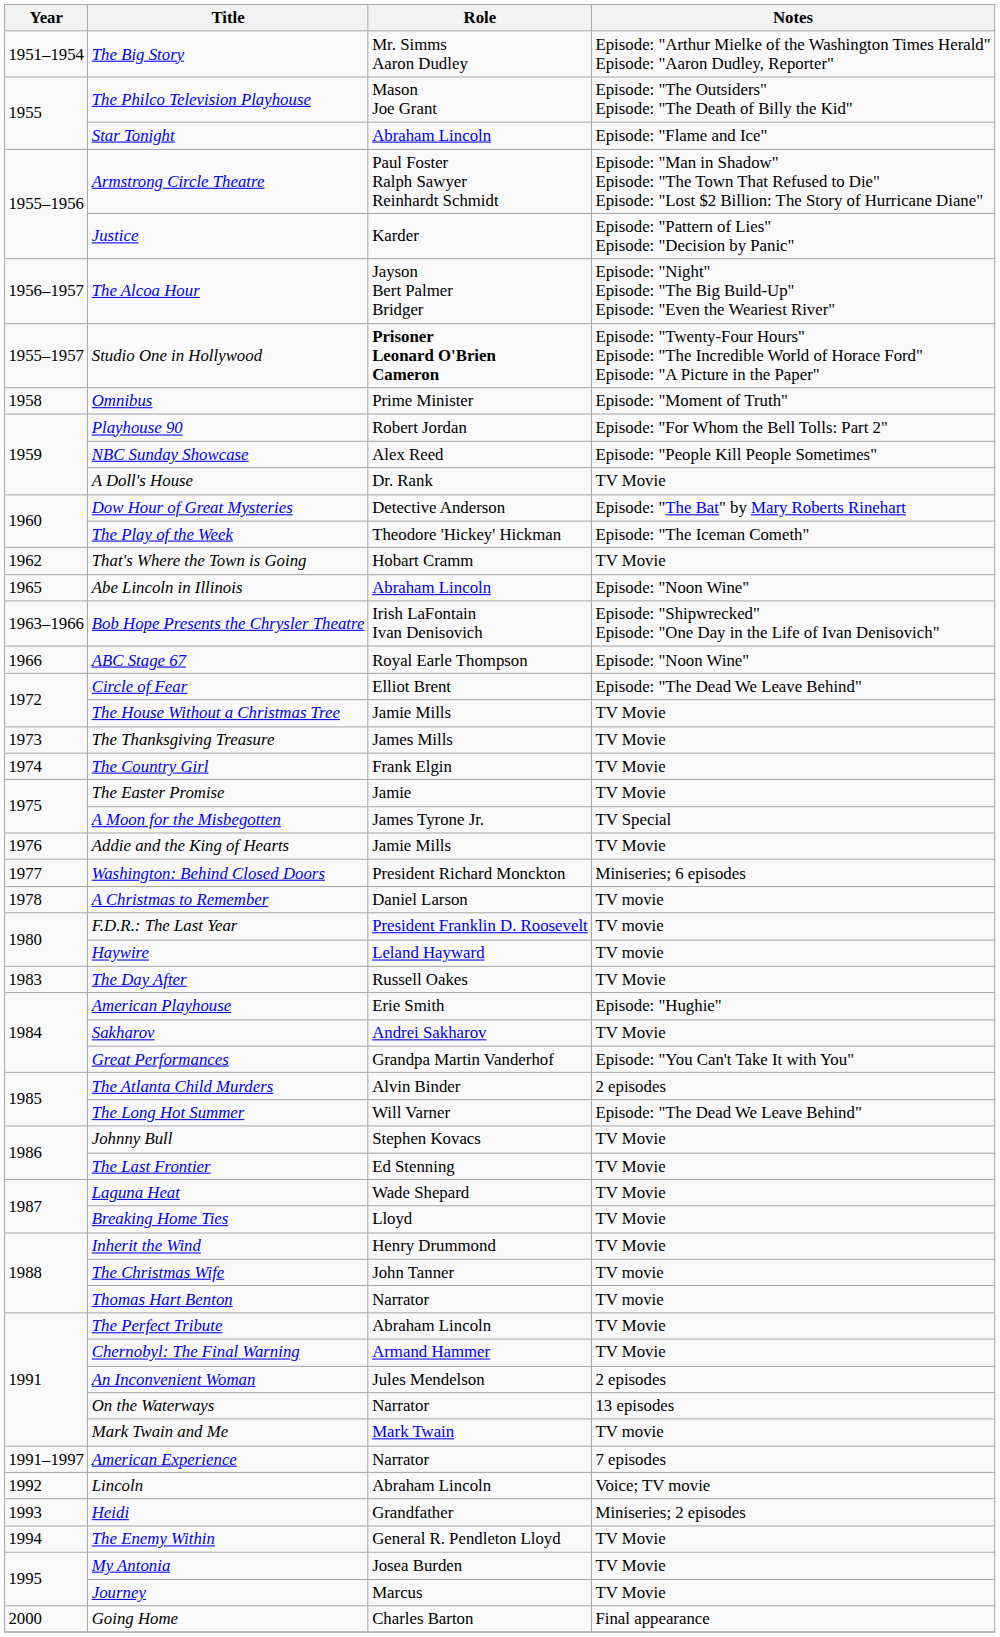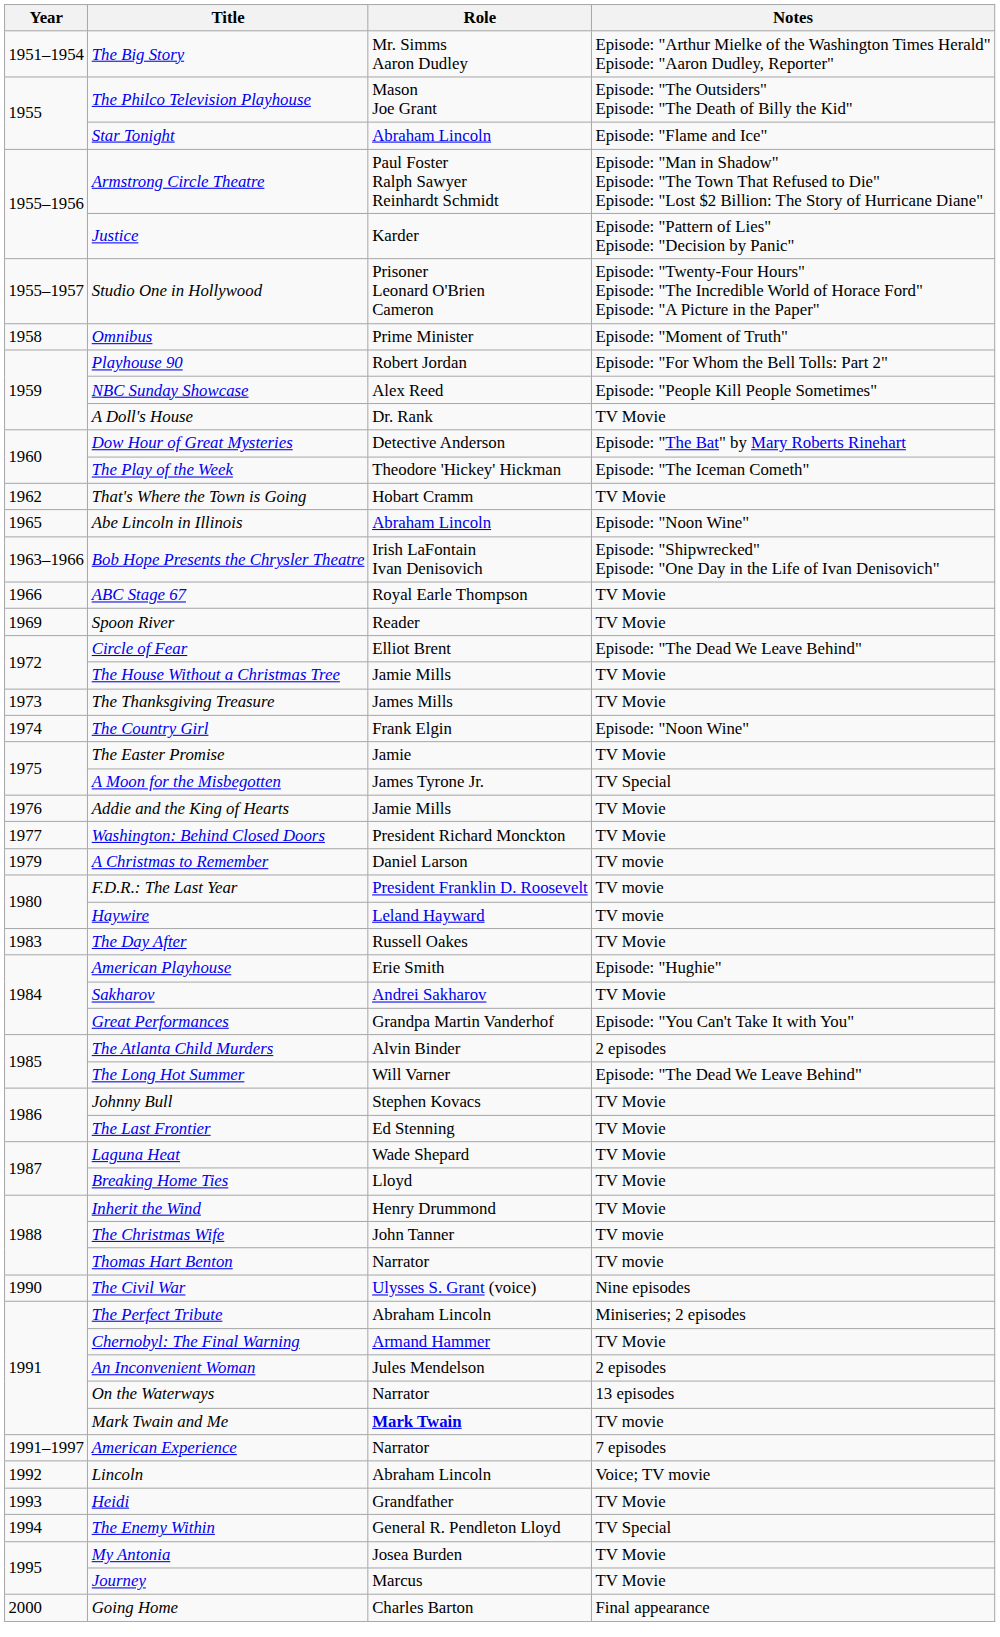 <table class="wikitable sortable">
 <tr>
 <th>Year</th>
 <th>Title</th>
 <th>Role</th>
 <th>Notes</th>
 </tr>
 <tr>
 <td>1951–1954</td>
 <td><em><a href='#'>The Big Story</a></em></td>
 <td>Mr. Simms<br>Aaron Dudley</td>
 <td>Episode: "Arthur Mielke of the Washington Times Herald"<br>Episode: "Aaron Dudley, Reporter"</td>
 </tr>
 <tr>
 <td rowspan="2">1955</td>
 <td><em><a href='#'>The Philco Television Playhouse</a></em></td>
 <td>Mason<br>Joe Grant</td>
 <td>Episode: "The Outsiders"<br>Episode: "The Death of Billy the Kid"</td>
 </tr>
 <tr>
 <td><em><a href='#'>Star Tonight</a></em></td>
 <td><a href='#'>Abraham Lincoln</a></td>
 <td>Episode: "Flame and Ice"</td>
 </tr>
 <tr>
 <td rowspan="2">1955–1956</td>
 <td><em><a href='#'>Armstrong Circle Theatre</a></em></td>
 <td>Paul Foster<br>Ralph Sawyer<br>Reinhardt Schmidt</td>
 <td>Episode: "Man in Shadow"<br>Episode: "The Town That Refused to Die"<br>Episode: "Lost $2 Billion: The Story of Hurricane Diane"</td>
 </tr>
 <tr>
 <td><em><a href='#'>Justice</a></em></td>
 <td>Karder</td>
 <td>Episode: "Pattern of Lies"<br>Episode: "Decision by Panic"</td>
 </tr>
 <tr>
-<td>1956–1957</td>
-<td><em><a href='#'>The Alcoa Hour</a></em></td>
-<td>Jayson<br>Bert Palmer<br>Bridger</td>
-<td>Episode: "Night"<br>Episode: "The Big Build-Up"<br>Episode: "Even the Weariest River"</td>
-</tr>
-<tr>
 <td>1955–1957</td>
 <td><em>Studio One in Hollywood</em></td>
-<td><strong>Prisoner<br>Leonard O'Brien<br>Cameron</strong></td>
+<td>Prisoner<br>Leonard O'Brien<br>Cameron</td>
 <td>Episode: "Twenty-Four Hours"<br>Episode: "The Incredible World of Horace Ford"<br>Episode: "A Picture in the Paper"</td>
 </tr>
 <tr>
 <td>1958</td>
 <td><em><a href='#'>Omnibus</a></em></td>
 <td>Prime Minister</td>
 <td>Episode: "Moment of Truth"</td>
 </tr>
 <tr>
 <td rowspan="3">1959</td>
 <td><em><a href='#'>Playhouse 90</a></em></td>
 <td>Robert Jordan</td>
 <td>Episode: "For Whom the Bell Tolls: Part 2"</td>
 </tr>
 <tr>
 <td><em><a href='#'>NBC Sunday Showcase</a></em></td>
 <td>Alex Reed</td>
 <td>Episode: "People Kill People Sometimes"</td>
 </tr>
 <tr>
 <td><em>A Doll's House</em></td>
 <td>Dr. Rank</td>
 <td>TV Movie</td>
 </tr>
 <tr>
 <td rowspan="2">1960</td>
 <td><em><a href='#'>Dow Hour of Great Mysteries</a></em></td>
 <td>Detective Anderson</td>
 <td>Episode: "<a href='#'>The Bat</a>" by <a href='#'>Mary Roberts Rinehart</a></td>
 </tr>
 <tr>
 <td><em><a href='#'>The Play of the Week</a></em></td>
 <td>Theodore 'Hickey' Hickman</td>
 <td>Episode: "The Iceman Cometh"</td>
 </tr>
 <tr>
 <td>1962</td>
 <td><em>That's Where the Town is Going</em></td>
 <td>Hobart Cramm</td>
 <td>TV Movie</td>
 </tr>
 <tr>
 <td>1965</td>
 <td><em>Abe Lincoln in Illinois</em></td>
 <td><a href='#'>Abraham Lincoln</a></td>
 <td>Episode: "Noon Wine"</td>
 </tr>
 <tr>
 <td>1963–1966</td>
 <td><em><a href='#'>Bob Hope Presents the Chrysler Theatre</a></em></td>
 <td>Irish LaFontain<br>Ivan Denisovich</td>
 <td>Episode: "Shipwrecked" <br> Episode: "One Day in the Life of Ivan Denisovich"</td>
 </tr>
 <tr>
 <td>1966</td>
 <td><em><a href='#'>ABC Stage 67</a></em></td>
 <td>Royal Earle Thompson</td>
-<td>Episode: "Noon Wine"</td>
+<td>TV Movie</td>
+</tr>
+<tr>
+<td>1969</td>
+<td><em>Spoon River</em></td>
+<td>Reader</td>
+<td>TV Movie</td>
 </tr>
 <tr>
 <td rowspan="2">1972</td>
 <td><em><a href='#'>Circle of Fear</a></em></td>
 <td>Elliot Brent</td>
 <td>Episode: "The Dead We Leave Behind"</td>
 </tr>
 <tr>
 <td><em><a href='#'>The House Without a Christmas Tree</a></em></td>
 <td>Jamie Mills</td>
 <td>TV Movie</td>
 </tr>
 <tr>
 <td>1973</td>
 <td><em>The Thanksgiving Treasure</em></td>
 <td>James Mills</td>
 <td>TV Movie</td>
 </tr>
 <tr>
 <td>1974</td>
 <td><em><a href='#'>The Country Girl</a></em></td>
 <td>Frank Elgin</td>
-<td>TV Movie</td>
+<td>Episode: "Noon Wine"</td>
 </tr>
 <tr>
 <td rowspan="2">1975</td>
 <td><em>The Easter Promise</em></td>
 <td>Jamie</td>
 <td>TV Movie</td>
 </tr>
 <tr>
 <td><em><a href='#'>A Moon for the Misbegotten</a></em></td>
 <td>James Tyrone Jr.</td>
 <td>TV Special</td>
 </tr>
 <tr>
 <td>1976</td>
 <td><em>Addie and the King of Hearts</em></td>
 <td>Jamie Mills</td>
 <td>TV Movie</td>
 </tr>
 <tr>
 <td>1977</td>
 <td><em><a href='#'>Washington: Behind Closed Doors</a></em></td>
 <td>President Richard Monckton</td>
-<td>Miniseries; 6 episodes</td>
+<td>TV Movie</td>
 </tr>
 <tr>
-<td>1978</td>
+<td>1979</td>
 <td><em><a href='#'>A Christmas to Remember</a></em></td>
 <td>Daniel Larson</td>
 <td>TV movie</td>
 </tr>
 <tr>
 <td rowspan="2">1980</td>
 <td><em>F.D.R.: The Last Year</em></td>
 <td><a href='#'>President Franklin D. Roosevelt</a></td>
 <td>TV movie</td>
 </tr>
 <tr>
 <td><em><a href='#'>Haywire</a></em></td>
 <td><a href='#'>Leland Hayward</a></td>
 <td>TV movie</td>
 </tr>
 <tr>
 <td>1983</td>
 <td><em><a href='#'>The Day After</a></em></td>
 <td>Russell Oakes</td>
 <td>TV Movie</td>
 </tr>
 <tr>
 <td rowspan="3">1984</td>
 <td><em><a href='#'>American Playhouse</a></em></td>
 <td>Erie Smith</td>
 <td>Episode: "Hughie"</td>
 </tr>
 <tr>
 <td><em><a href='#'>Sakharov</a></em></td>
 <td><a href='#'>Andrei Sakharov</a></td>
 <td>TV Movie</td>
 </tr>
 <tr>
 <td><em><a href='#'>Great Performances</a></em></td>
 <td>Grandpa Martin Vanderhof</td>
 <td>Episode: "You Can't Take It with You"</td>
 </tr>
 <tr>
 <td rowspan="2">1985</td>
 <td><em><a href='#'>The Atlanta Child Murders</a></em></td>
 <td>Alvin Binder</td>
 <td>2 episodes</td>
 </tr>
 <tr>
 <td><em><a href='#'>The Long Hot Summer</a></em></td>
 <td>Will Varner</td>
 <td>Episode: "The Dead We Leave Behind"</td>
 </tr>
 <tr>
 <td rowspan="2">1986</td>
 <td><em>Johnny Bull</em></td>
 <td>Stephen Kovacs</td>
 <td>TV Movie</td>
 </tr>
 <tr>
 <td><em><a href='#'>The Last Frontier</a></em></td>
 <td>Ed Stenning</td>
 <td>TV Movie</td>
 </tr>
 <tr>
 <td rowspan="2">1987</td>
 <td><em><a href='#'>Laguna Heat</a></em></td>
 <td>Wade Shepard</td>
 <td>TV Movie</td>
 </tr>
 <tr>
 <td><em><a href='#'>Breaking Home Ties</a></em></td>
 <td>Lloyd</td>
 <td>TV Movie</td>
 </tr>
 <tr>
 <td rowspan="3">1988</td>
 <td><em><a href='#'>Inherit the Wind</a></em></td>
 <td>Henry Drummond</td>
 <td>TV Movie</td>
 </tr>
 <tr>
 <td><em><a href='#'>The Christmas Wife</a></em></td>
 <td>John Tanner</td>
 <td>TV movie</td>
 </tr>
 <tr>
 <td><em><a href='#'>Thomas Hart Benton</a></em></td>
 <td>Narrator</td>
 <td>TV movie</td>
 </tr>
 <tr>
+<td>1990</td>
+<td><em><a href='#'>The Civil War</a></em></td>
+<td><a href='#'>Ulysses S. Grant</a> (voice)</td>
+<td>Nine episodes</td>
+</tr>
+<tr>
 <td rowspan="5">1991</td>
 <td><em><a href='#'>The Perfect Tribute</a></em></td>
 <td>Abraham Lincoln</td>
-<td>TV Movie</td>
+<td>Miniseries; 2 episodes</td>
 </tr>
 <tr>
 <td><em><a href='#'>Chernobyl: The Final Warning</a></em></td>
 <td><a href='#'>Armand Hammer</a></td>
 <td>TV Movie</td>
 </tr>
 <tr>
 <td><em><a href='#'>An Inconvenient Woman</a></em></td>
 <td>Jules Mendelson</td>
 <td>2 episodes</td>
 </tr>
 <tr>
 <td><em>On the Waterways</em></td>
 <td>Narrator</td>
 <td>13 episodes</td>
 </tr>
 <tr>
 <td><em>Mark Twain and Me</em></td>
-<td><a href='#'>Mark Twain</a></td>
+<td><strong><a href='#'>Mark Twain</a></strong></td>
 <td>TV movie</td>
 </tr>
 <tr>
 <td>1991–1997</td>
 <td><em><a href='#'>American Experience</a></em></td>
 <td>Narrator</td>
 <td>7 episodes</td>
 </tr>
 <tr>
 <td>1992</td>
 <td><em>Lincoln</em></td>
 <td>Abraham Lincoln</td>
 <td>Voice; TV movie</td>
 </tr>
 <tr>
 <td>1993</td>
 <td><em><a href='#'>Heidi</a></em></td>
 <td>Grandfather</td>
-<td>Miniseries; 2 episodes</td>
+<td>TV Movie</td>
 </tr>
 <tr>
 <td>1994</td>
 <td><em><a href='#'>The Enemy Within</a></em></td>
 <td>General R. Pendleton Lloyd</td>
-<td>TV Movie</td>
+<td>TV Special</td>
 </tr>
 <tr>
 <td rowspan="2">1995</td>
 <td><em><a href='#'>My Antonia</a></em></td>
 <td>Josea Burden</td>
 <td>TV Movie</td>
 </tr>
 <tr>
 <td><em><a href='#'>Journey</a></em></td>
 <td>Marcus</td>
 <td>TV Movie</td>
 </tr>
 <tr>
 <td>2000</td>
 <td><em>Going Home</em></td>
 <td>Charles Barton</td>
 <td>Final appearance</td>
 </tr>
 <tr>
 </tr>
 </table>
